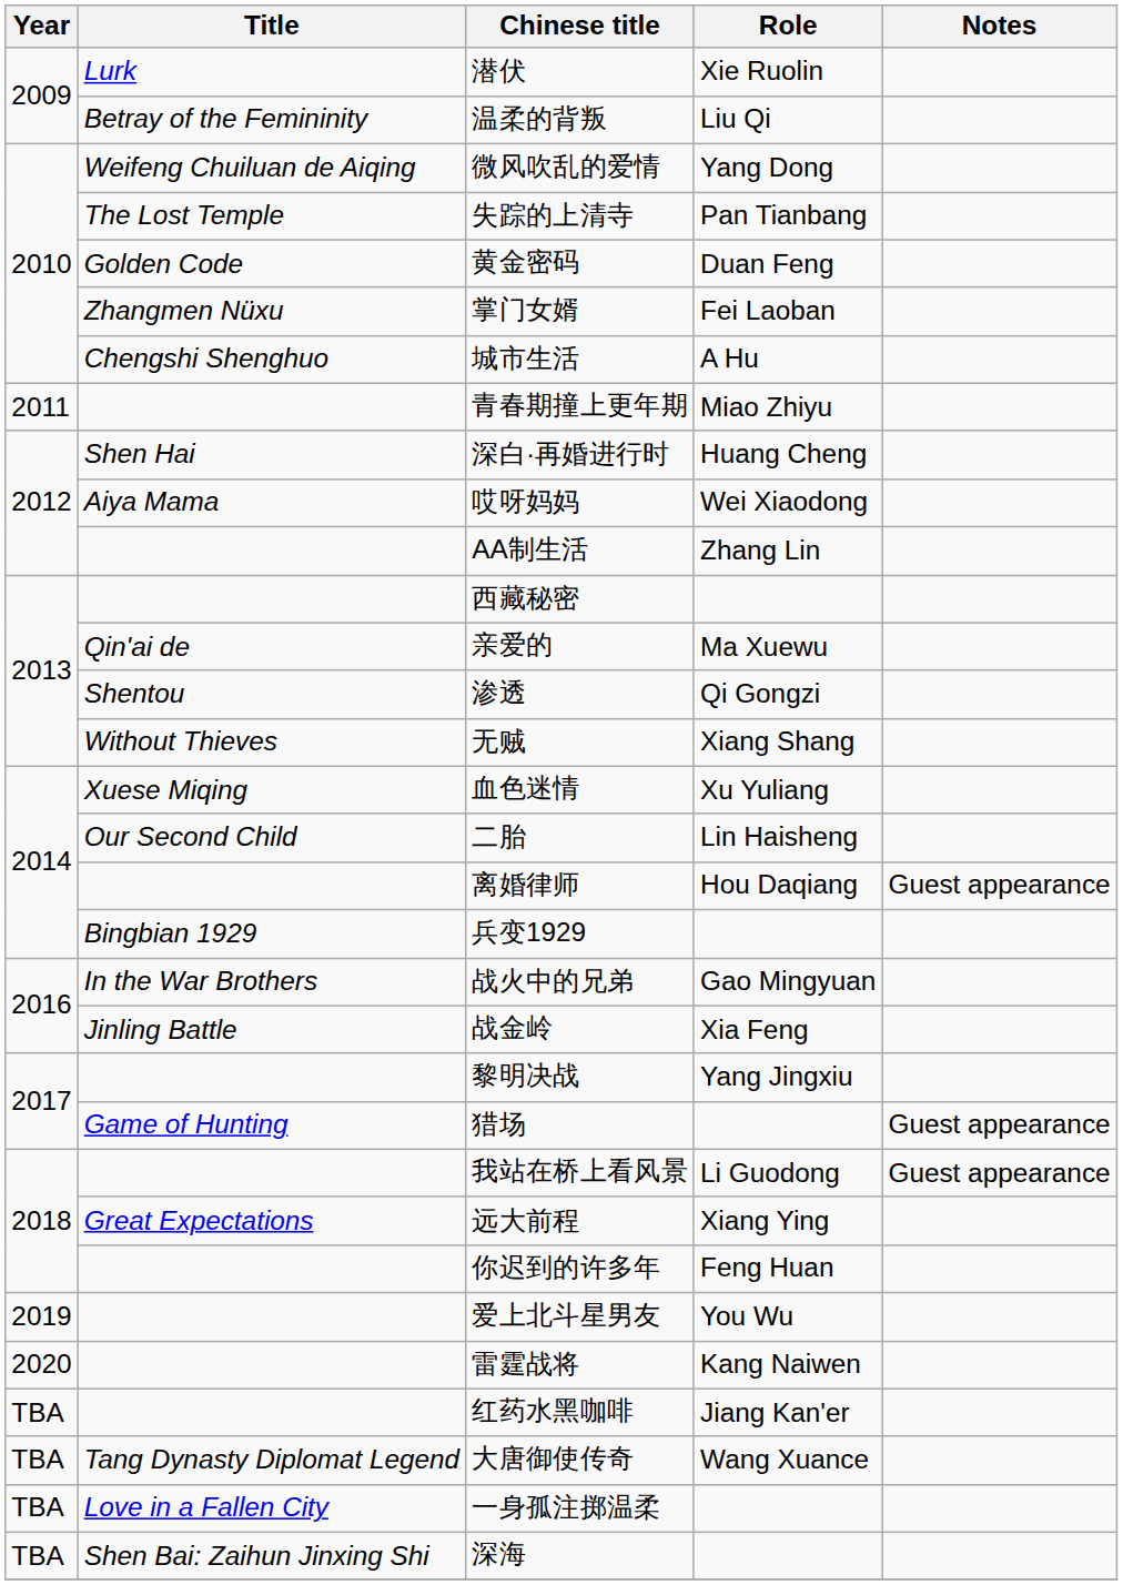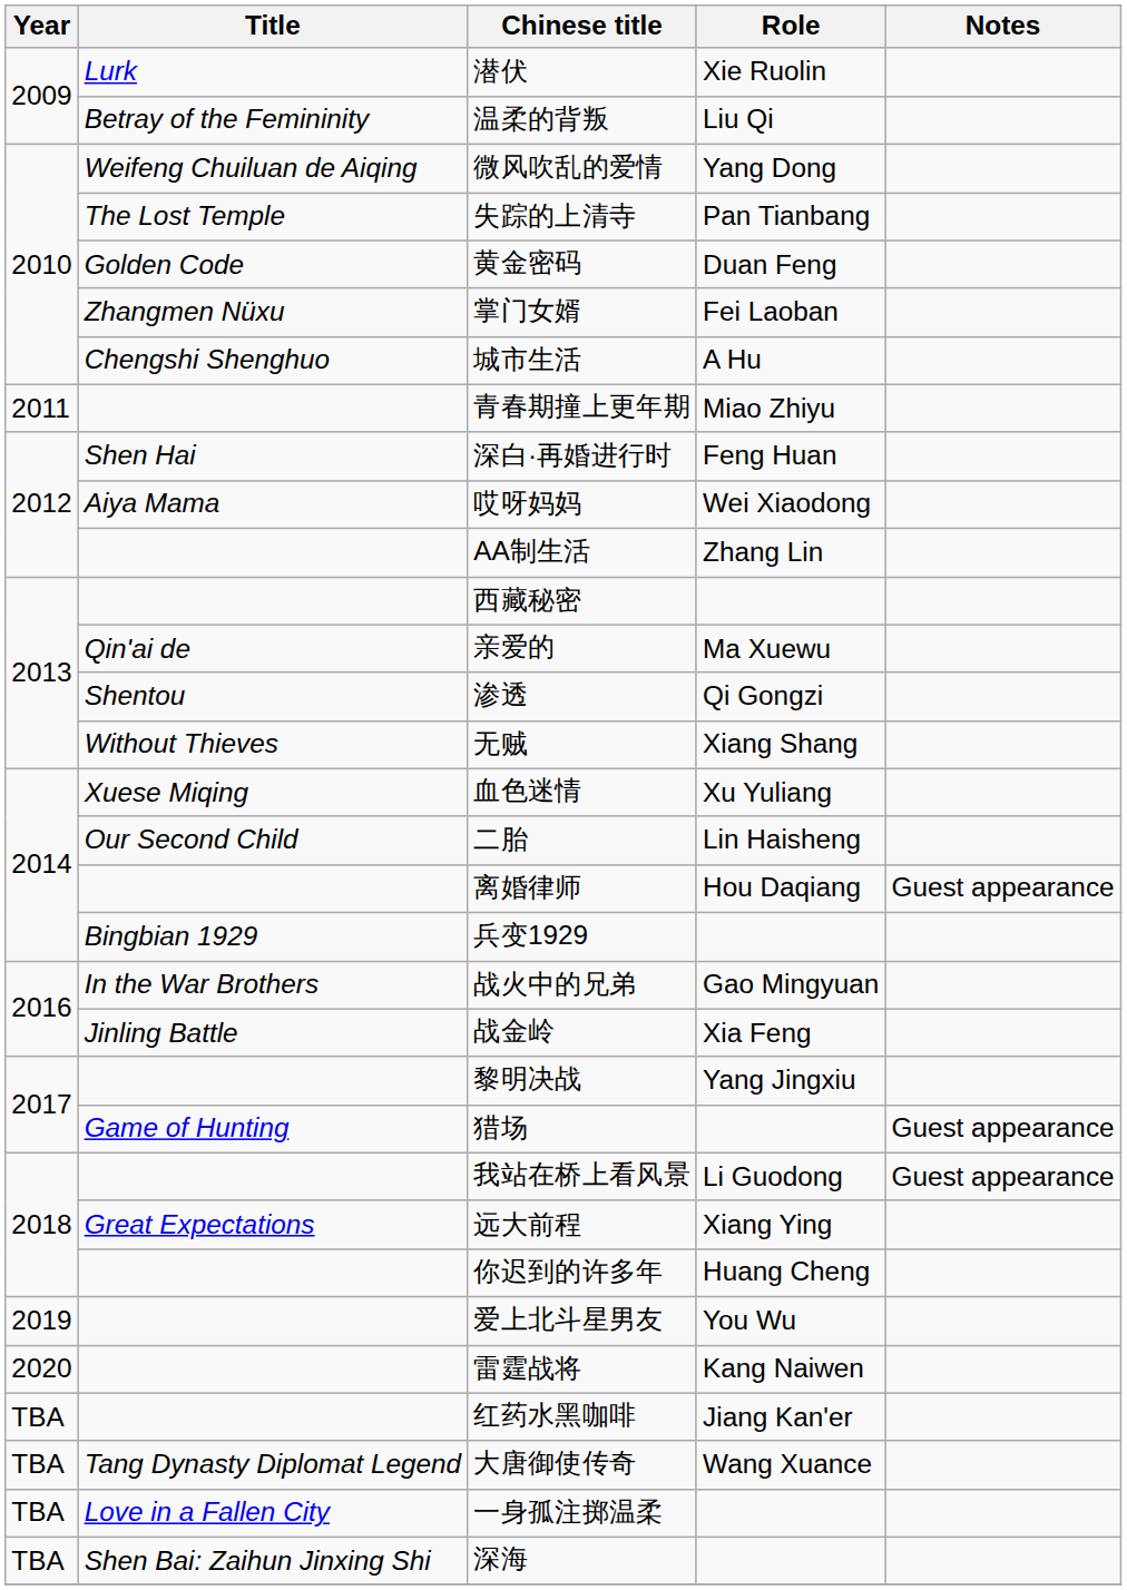 <table class="wikitable">
 <tr>
 <th>Year</th>
 <th>Title</th>
 <th>Chinese title</th>
 <th>Role</th>
 <th>Notes</th>
 </tr>
 <tr>
 <td rowspan="2">2009</td>
 <td><em><a href='#'>Lurk</a></em></td>
 <td>潜伏</td>
 <td>Xie Ruolin</td>
 <td></td>
 </tr>
 <tr>
 <td><em>Betray of the Femininity</em></td>
 <td>温柔的背叛</td>
 <td>Liu Qi</td>
 <td></td>
 </tr>
 <tr>
 <td rowspan="5">2010</td>
 <td><em>Weifeng Chuiluan de Aiqing</em></td>
 <td>微风吹乱的爱情</td>
 <td>Yang Dong</td>
 <td></td>
 </tr>
 <tr>
 <td><em>The Lost Temple</em></td>
 <td>失踪的上清寺</td>
 <td>Pan Tianbang</td>
 <td></td>
 </tr>
 <tr>
 <td><em>Golden Code</em></td>
 <td>黄金密码</td>
 <td>Duan Feng</td>
 <td></td>
 </tr>
 <tr>
 <td><em>Zhangmen Nüxu</em></td>
 <td>掌门女婿</td>
 <td>Fei Laoban</td>
 <td></td>
 </tr>
 <tr>
 <td><em>Chengshi Shenghuo</em></td>
 <td>城市生活</td>
 <td>A Hu</td>
 <td></td>
 </tr>
 <tr>
 <td>2011</td>
 <td><em></em></td>
 <td>青春期撞上更年期</td>
 <td>Miao Zhiyu</td>
 <td></td>
 </tr>
 <tr>
 <td rowspan="3">2012</td>
 <td><em>Shen Hai</em></td>
 <td>深白·再婚进行时</td>
-<td>Huang Cheng</td>
+<td>Feng Huan</td>
 <td></td>
 </tr>
 <tr>
 <td><em>Aiya Mama</em></td>
 <td>哎呀妈妈</td>
 <td>Wei Xiaodong</td>
 <td></td>
 </tr>
 <tr>
 <td><em></em></td>
 <td>AA制生活</td>
 <td>Zhang Lin</td>
 <td></td>
 </tr>
 <tr>
 <td rowspan="4">2013</td>
 <td><em></em></td>
 <td>西藏秘密</td>
 <td></td>
 <td></td>
 </tr>
 <tr>
 <td><em>Qin'ai de</em></td>
 <td>亲爱的</td>
 <td>Ma Xuewu</td>
 <td></td>
 </tr>
 <tr>
 <td><em>Shentou</em></td>
 <td>渗透</td>
 <td>Qi Gongzi</td>
 <td></td>
 </tr>
 <tr>
 <td><em>Without Thieves</em></td>
 <td>无贼</td>
 <td>Xiang Shang</td>
 <td></td>
 </tr>
 <tr>
 <td rowspan="4">2014</td>
 <td><em>Xuese Miqing</em></td>
 <td>血色迷情</td>
 <td>Xu Yuliang</td>
 <td></td>
 </tr>
 <tr>
 <td><em>Our Second Child</em></td>
 <td>二胎</td>
 <td>Lin Haisheng</td>
 <td></td>
 </tr>
 <tr>
 <td><em></em></td>
 <td>离婚律师</td>
 <td>Hou Daqiang</td>
 <td>Guest appearance</td>
 </tr>
 <tr>
 <td><em>Bingbian 1929</em></td>
 <td>兵变1929</td>
 <td></td>
 <td></td>
 </tr>
 <tr>
 <td rowspan="2">2016</td>
 <td><em>In the War Brothers</em></td>
 <td>战火中的兄弟</td>
 <td>Gao Mingyuan</td>
 <td></td>
 </tr>
 <tr>
 <td><em>Jinling Battle</em></td>
 <td>战金岭</td>
 <td>Xia Feng</td>
 <td></td>
 </tr>
 <tr>
 <td rowspan="2">2017</td>
 <td><em></em></td>
 <td>黎明决战</td>
 <td>Yang Jingxiu</td>
 <td></td>
 </tr>
 <tr>
 <td><em><a href='#'>Game of Hunting</a></em></td>
 <td>猎场</td>
 <td></td>
 <td>Guest appearance</td>
 </tr>
 <tr>
 <td rowspan="3">2018</td>
 <td><em></em></td>
 <td>我站在桥上看风景</td>
 <td>Li Guodong</td>
 <td>Guest appearance</td>
 </tr>
 <tr>
 <td><em><a href='#'>Great Expectations</a></em></td>
 <td>远大前程</td>
 <td>Xiang Ying</td>
 <td></td>
 </tr>
 <tr>
 <td><em></em></td>
 <td>你迟到的许多年</td>
-<td>Feng Huan</td>
+<td>Huang Cheng</td>
 <td></td>
 </tr>
 <tr>
 <td>2019</td>
 <td><em></em></td>
 <td>爱上北斗星男友</td>
 <td>You Wu</td>
 <td></td>
 </tr>
 <tr>
 <td>2020</td>
 <td><em></em></td>
 <td>雷霆战将</td>
 <td>Kang Naiwen</td>
 <td></td>
 </tr>
 <tr>
 <td>TBA</td>
 <td><em></em></td>
 <td>红药水黑咖啡</td>
 <td>Jiang Kan'er</td>
 <td></td>
 </tr>
 <tr>
 <td>TBA</td>
 <td><em>Tang Dynasty Diplomat Legend</em></td>
 <td>大唐御使传奇</td>
 <td>Wang Xuance</td>
 <td></td>
 </tr>
 <tr>
 <td>TBA</td>
 <td><em><a href='#'>Love in a Fallen City</a></em></td>
 <td>一身孤注掷温柔</td>
 <td></td>
 <td></td>
 </tr>
 <tr>
 <td>TBA</td>
 <td><em>Shen Bai: Zaihun Jinxing Shi</em></td>
 <td>深海</td>
 <td></td>
 <td></td>
 </tr>
 <tr>
 </tr>
 </table>
